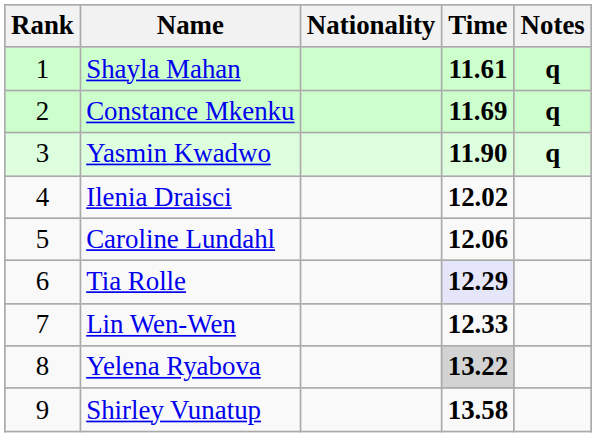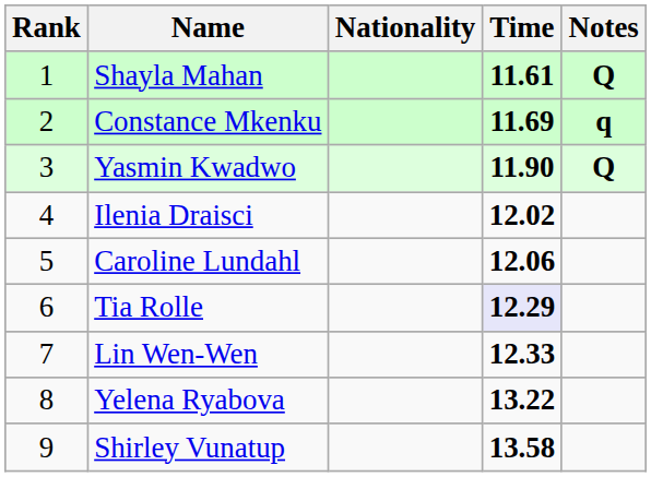 <table class="wikitable sortable" style="text-align:center">
 <tr>
 <th>Rank</th>
 <th>Name</th>
 <th>Nationality</th>
 <th>Time</th>
 <th>Notes</th>
 </tr>
 <tr bgcolor=ccffcc>
 <td>1</td>
 <td align=left><a href='#'>Shayla Mahan</a></td>
 <td align=left></td>
 <td><strong>11.61</strong></td>
-<td><strong>q</strong></td>
+<td><strong>Q</strong></td>
 </tr>
 <tr bgcolor=ccffcc>
 <td>2</td>
 <td align=left><a href='#'>Constance Mkenku</a></td>
 <td align=left></td>
 <td><strong>11.69</strong></td>
 <td><strong>q</strong></td>
 </tr>
 <tr bgcolor=ddffdd>
 <td>3</td>
 <td align=left><a href='#'>Yasmin Kwadwo</a></td>
 <td align=left></td>
 <td><strong>11.90</strong></td>
-<td><strong>q</strong></td>
+<td><strong>Q</strong></td>
 </tr>
 <tr>
 <td>4</td>
 <td align=left><a href='#'>Ilenia Draisci</a></td>
 <td align=left></td>
 <td><strong>12.02</strong></td>
 <td></td>
 </tr>
 <tr>
 <td>5</td>
 <td align=left><a href='#'>Caroline Lundahl</a></td>
 <td align=left></td>
 <td><strong>12.06</strong></td>
 <td></td>
 </tr>
 <tr>
 <td>6</td>
 <td align=left><a href='#'>Tia Rolle</a></td>
 <td align=left></td>
 <td style="background: lavender;"><strong>12.29</strong></td>
 <td></td>
 </tr>
 <tr>
 <td>7</td>
 <td align=left><a href='#'>Lin Wen-Wen</a></td>
 <td align=left></td>
 <td><strong>12.33</strong></td>
 <td></td>
 </tr>
 <tr>
 <td>8</td>
 <td align=left><a href='#'>Yelena Ryabova</a></td>
 <td align=left></td>
-<td style="background: lightgrey;"><strong>13.22</strong></td>
+<td><strong>13.22</strong></td>
 <td></td>
 </tr>
 <tr>
 <td>9</td>
 <td align=left><a href='#'>Shirley Vunatup</a></td>
 <td align=left></td>
 <td><strong>13.58</strong></td>
 <td></td>
 </tr>
 </table>
